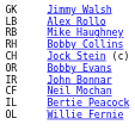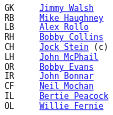 <table style="font-size:90%; margin:0.2em auto;" cellspacing="0" cellpadding="0">
 <tr>
 <th width="25"></th>
 <th width="25"></th>
 </tr>
 <tr>
 <td>GK</td>
 <td></td>
 <td><a href='#'>Jimmy Walsh</a></td>
 </tr>
 <tr>
+<td>RB</td>
+<td></td>
+<td><a href='#'>Mike Haughney</a></td>
+</tr>
+<tr>
 <td>LB</td>
 <td></td>
 <td><a href='#'>Alex Rollo</a></td>
-</tr>
-<tr>
-<td>RB</td>
-<td></td>
-<td><a href='#'>Mike Haughney</a></td>
 </tr>
 <tr>
 <td>RH</td>
 <td></td>
 <td><a href='#'>Bobby Collins</a></td>
 </tr>
 <tr>
 <td>CH</td>
 <td></td>
 <td><a href='#'>Jock Stein</a> (c)</td>
+</tr>
+<tr>
+<td>LH</td>
+<td></td>
+<td><a href='#'>John McPhail</a></td>
 </tr>
 <tr>
 <td>OR</td>
 <td></td>
 <td><a href='#'>Bobby Evans</a></td>
 </tr>
 <tr>
 <td>IR</td>
 <td></td>
 <td><a href='#'>John Bonnar</a></td>
 </tr>
 <tr>
 <td>CF</td>
 <td></td>
 <td><a href='#'>Neil Mochan</a></td>
 </tr>
 <tr>
 <td>IL</td>
 <td></td>
 <td><a href='#'>Bertie Peacock</a></td>
 </tr>
 <tr>
 <td>OL</td>
 <td></td>
 <td><a href='#'>Willie Fernie</a></td>
 </tr>
 <tr>
 </tr>
 </table>
